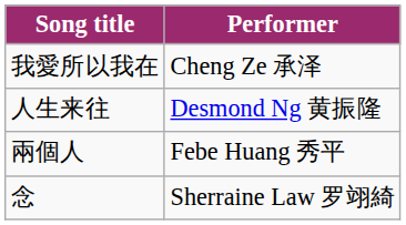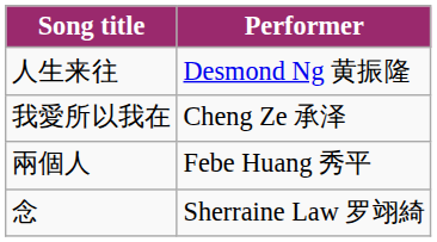 <table class="wikitable" align=center>
 <tr>
 <th style="background:#9A296D; color:white">Song title</th>
 <th style="background:#9A296D; color:white">Performer</th>
 </tr>
 <tr>
+<td>人生来往</td>
+<td><a href='#'>Desmond Ng</a> 黄振隆</td>
+</tr>
+<tr>
 <td>我愛所以我在</td>
 <td>Cheng Ze 承泽</td>
-</tr>
-<tr>
-<td>人生来往</td>
-<td><a href='#'>Desmond Ng</a> 黄振隆</td>
 </tr>
 <tr>
 <td>兩個人</td>
 <td>Febe Huang 秀平</td>
 </tr>
 <tr>
 <td>念</td>
 <td>Sherraine Law 罗翊綺</td>
 </tr>
 </table>
